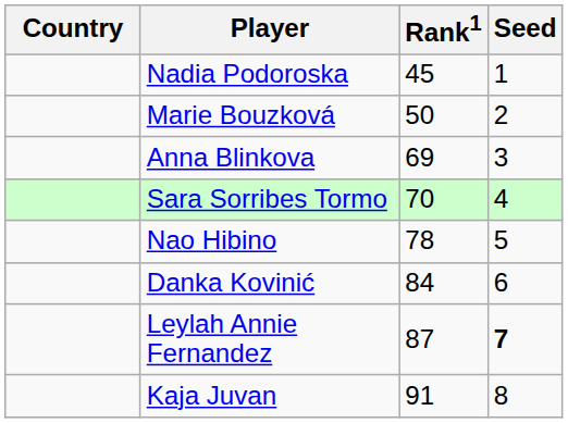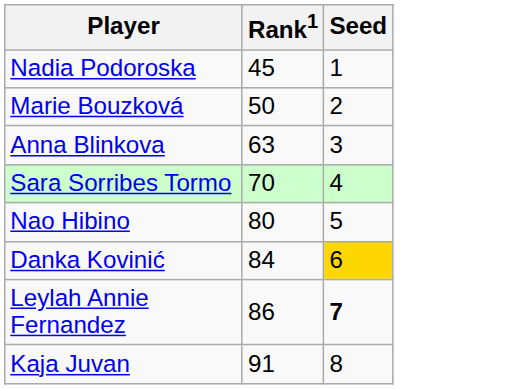 <table class="sortable wikitable nowrap">
 <tr>
-<th width="75">Country</th>
 <th width="150">Player</th>
 <th>Rank<sup>1</sup></th>
 <th>Seed</th>
 </tr>
 <tr>
-<td></td>
 <td><a href='#'>Nadia Podoroska</a></td>
 <td>45</td>
 <td>1</td>
 </tr>
 <tr>
-<td></td>
 <td><a href='#'>Marie Bouzková</a></td>
 <td>50</td>
 <td>2</td>
 </tr>
 <tr>
-<td></td>
 <td><a href='#'>Anna Blinkova</a></td>
-<td>69</td>
+<td>63</td>
 <td>3</td>
 </tr>
 <tr style="background:#cfc;">
-<td></td>
 <td><a href='#'>Sara Sorribes Tormo</a></td>
 <td>70</td>
 <td>4</td>
 </tr>
 <tr>
-<td></td>
 <td><a href='#'>Nao Hibino</a></td>
-<td>78</td>
+<td>80</td>
 <td>5</td>
 </tr>
 <tr>
-<td></td>
 <td><a href='#'>Danka Kovinić</a></td>
 <td>84</td>
-<td>6</td>
+<td style="background: gold;">6</td>
 </tr>
 <tr>
-<td></td>
 <td><a href='#'>Leylah Annie Fernandez</a></td>
-<td>87</td>
+<td>86</td>
 <td><strong>7</strong></td>
 </tr>
 <tr>
-<td></td>
 <td><a href='#'>Kaja Juvan</a></td>
 <td>91</td>
 <td>8</td>
 </tr>
 </table>
